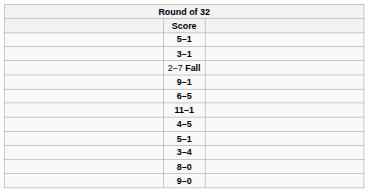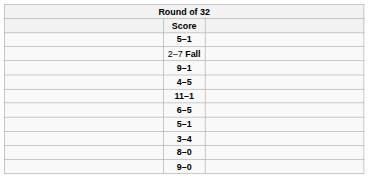 <table class="wikitable" style="text-align: center; font-size:90% ">
 <tr>
 <th colspan=3>Round of 32</th>
 </tr>
 <tr>
 <th align="right" width="250"></th>
 <th width="60">Score</th>
 <th align="left" width="250"></th>
 </tr>
 <tr>
 <td align=left><strong></strong></td>
 <td align=center><strong>5–1</strong></td>
 <td align=left></td>
 </tr>
 <tr>
 <td align=left><strong></strong></td>
-<td align=center><strong>3–1</strong></td>
-<td align=left></td>
-</tr>
-<tr>
-<td align=left><strong></strong></td>
 <td align=center>2–7 <strong>Fall</strong></td>
 <td align=left></td>
 </tr>
 <tr>
 <td align=left><strong></strong></td>
 <td align=center><strong>9–1</strong></td>
 <td align=left></td>
 </tr>
 <tr>
+<td align=left></td>
+<td align=center><strong>4–5</strong></td>
 <td align=left><strong></strong></td>
-<td align=center><strong>6–5</strong></td>
-<td align=left></td>
 </tr>
 <tr>
 <td align=left><strong></strong></td>
 <td align=center><strong>11–1</strong></td>
 <td align=left></td>
 </tr>
 <tr>
+<td align=left><strong></strong></td>
+<td align=center><strong>6–5</strong></td>
 <td align=left></td>
-<td align=center><strong>4–5</strong></td>
-<td align=left><strong></strong></td>
 </tr>
 <tr>
 <td align=left><strong></strong></td>
 <td align=center><strong>5–1</strong></td>
 <td align=left></td>
 </tr>
 <tr>
 <td align=left></td>
 <td align=center><strong>3–4</strong></td>
 <td align=left><strong></strong></td>
 </tr>
 <tr>
 <td align=left><strong></strong></td>
 <td align=center><strong>8–0</strong></td>
 <td align=left></td>
 </tr>
 <tr>
 <td align=left><strong></strong></td>
 <td align=center><strong>9–0</strong></td>
 <td align=left></td>
 </tr>
 </table>
